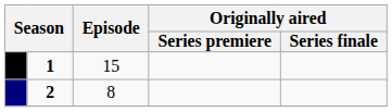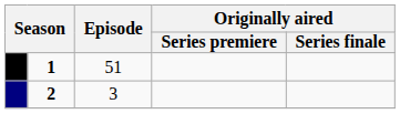 <table class="wikitable" style="text-align: center;">
 <tr>
 <th style="padding: 0 8px;" colspan="2" rowspan="2">Season</th>
 <th style="padding: 0 8px;" rowspan="2">Episode</th>
 <th colspan="2">Originally aired</th>
 </tr>
 <tr>
 <th style="padding: 0 8px;">Series premiere</th>
 <th style="padding: 0 8px;">Series finale</th>
 </tr>
 <tr>
 <td style="background:#000000"></td>
 <td><strong>1</strong></td>
-<td>15</td>
+<td>51</td>
 <td></td>
 <td></td>
 </tr>
 <tr>
 <td style="background:#000080"></td>
 <td><strong>2</strong></td>
-<td>8</td>
+<td>3</td>
 <td></td>
 <td></td>
 </tr>
 <tr>
 </tr>
 </table>
